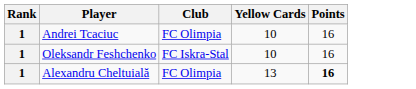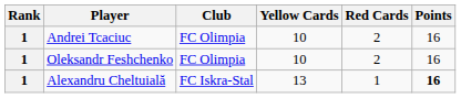 <table class="wikitable">
 <tr>
 <th>Rank</th>
 <th>Player</th>
 <th>Club</th>
 <th>Yellow Cards</th>
+<th>Red Cards</th>
 <th>Points</th>
 </tr>
 <tr>
 <th rowspan=1 align=center>1</th>
 <td> <a href='#'>Andrei Tcaciuc</a></td>
 <td><a href='#'>FC Olimpia</a></td>
 <td align=center>10</td>
+<td align=center>2</td>
 <td align=center>16</td>
 </tr>
 <tr>
 <th rowspan="1" align="center">1</th>
 <td> <a href='#'>Oleksandr Feshchenko</a></td>
-<td><a href='#'>FC Iskra-Stal</a></td>
+<td><a href='#'>FC Olimpia</a></td>
 <td align=center>10</td>
+<td align=center>2</td>
 <td align=center>16</td>
 </tr>
 <tr>
 <th rowspan="1" align="center">1</th>
 <td> <a href='#'>Alexandru Cheltuială</a></td>
-<td><a href='#'>FC Olimpia</a></td>
+<td><a href='#'>FC Iskra-Stal</a></td>
 <td align=center>13</td>
+<td align=center>1</td>
 <td align=center><strong>16</strong></td>
 </tr>
 </table>
